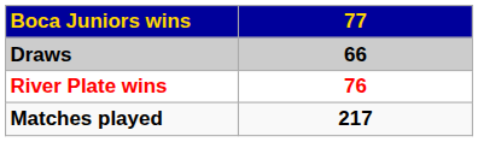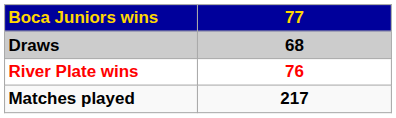 <table class="wikitable">
 <tr>
 <td style="color:gold; background:#00009B"><strong>Boca Juniors wins</strong></td>
 <td style="color:gold; background:#00009B" align="center" width=40px><strong>77</strong></td>
 </tr>
 <tr>
 <td style="color:#000000; background:#cccccc"><strong>Draws</strong></td>
-<td style="color:#000000; background:#cccccc" align="center" width=40px><strong>66</strong></td>
+<td style="color:#000000; background:#cccccc" align="center" width=40px><strong>68</strong></td>
 </tr>
 <tr>
 <td style="color:#ff0000; background:#ffffff" width=175><strong>River Plate wins</strong></td>
 <td style="color:#ff0000; background:#ffffff" width=175 align="center" width=40px><strong>76</strong></td>
 </tr>
 <tr>
 <td><strong>Matches played</strong></td>
 <td align="center" width=40px><strong>217</strong></td>
 </tr>
 </table>
